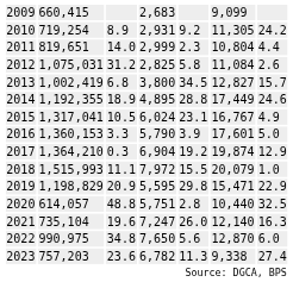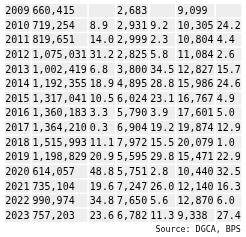 <table class="toccolours sortable" style="padding:0.5em;">
 <tr>
 <th></th>
 <th></th>
 <th></th>
 <th></th>
 <th></th>
 <th></th>
 <th></th>
 </tr>
 <tr style="background:#eee;">
 <td>2009</td>
 <td>660,415</td>
 <td></td>
 <td>2,683</td>
 <td></td>
 <td>9,099</td>
 <td></td>
 </tr>
 <tr style="background:#eee;">
 <td>2010</td>
 <td>719,254</td>
 <td> 8.9</td>
 <td>2,931</td>
 <td> 9.2</td>
-<td>11,305</td>
+<td>10,305</td>
 <td> 24.2</td>
 </tr>
 <tr style="background:#eee;">
 <td>2011</td>
 <td>819,651</td>
 <td> 14.0</td>
 <td>2,999</td>
 <td> 2.3</td>
 <td>10,804</td>
 <td> 4.4</td>
 </tr>
 <tr style="background:#eee;">
 <td>2012</td>
 <td>1,075,031</td>
 <td> 31.2</td>
 <td>2,825</td>
 <td> 5.8</td>
 <td>11,084</td>
 <td> 2.6</td>
 </tr>
 <tr style="background:#eee;">
 <td>2013</td>
 <td>1,002,419</td>
 <td> 6.8</td>
 <td>3,800</td>
 <td> 34.5</td>
 <td>12,827</td>
 <td> 15.7</td>
 </tr>
 <tr style="background:#eee;">
 <td>2014</td>
 <td>1,192,355</td>
 <td> 18.9</td>
 <td>4,895</td>
 <td> 28.8</td>
-<td>17,449</td>
+<td>15,986</td>
 <td> 24.6</td>
 </tr>
 <tr style="background:#eee;">
 <td>2015</td>
 <td>1,317,041</td>
 <td> 10.5</td>
 <td>6,024</td>
 <td> 23.1</td>
 <td>16,767</td>
 <td> 4.9</td>
 </tr>
 <tr style="background:#eee;">
 <td>2016</td>
-<td>1,360,153</td>
+<td>1,360,183</td>
 <td> 3.3</td>
 <td>5,790</td>
 <td> 3.9</td>
 <td>17,601</td>
 <td> 5.0</td>
 </tr>
 <tr style="background:#eee;">
 <td>2017</td>
 <td>1,364,210</td>
 <td> 0.3</td>
 <td>6,904</td>
 <td> 19.2</td>
 <td>19,874</td>
 <td> 12.9</td>
 </tr>
 <tr style="background:#eee;">
 <td>2018</td>
 <td>1,515,993</td>
 <td> 11.1</td>
 <td>7,972</td>
 <td> 15.5</td>
 <td>20,079</td>
 <td> 1.0</td>
 </tr>
 <tr style="background:#eee;">
 <td>2019</td>
 <td>1,198,829</td>
 <td> 20.9</td>
 <td>5,595</td>
 <td> 29.8</td>
 <td>15,471</td>
 <td> 22.9</td>
 </tr>
 <tr style="background:#eee;">
 <td>2020</td>
 <td>614,057</td>
 <td> 48.8</td>
 <td>5,751</td>
 <td> 2.8</td>
 <td>10,440</td>
 <td> 32.5</td>
 </tr>
 <tr style="background:#eee;">
 <td>2021</td>
 <td>735,104</td>
 <td> 19.6</td>
 <td>7,247</td>
 <td> 26.0</td>
 <td>12,140</td>
 <td> 16.3</td>
 </tr>
 <tr style="background:#eee;">
 <td>2022</td>
-<td>990,975</td>
+<td>990,974</td>
 <td> 34.8</td>
 <td>7,650</td>
 <td> 5.6</td>
 <td>12,870</td>
 <td> 6.0</td>
 </tr>
 <tr style="background:#eee;">
 <td>2023</td>
 <td>757,203</td>
 <td> 23.6</td>
 <td>6,782</td>
 <td> 11.3</td>
 <td>9,338</td>
 <td> 27.4</td>
 </tr>
 <tr>
 <td colspan="7" style="text-align:right;"><sup>Source: DGCA, BPS</sup></td>
 </tr>
 </table>
